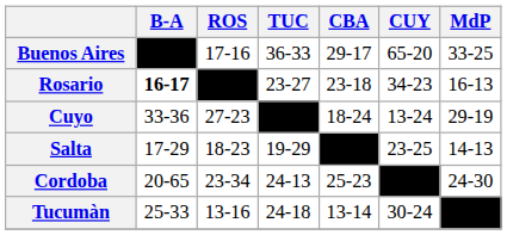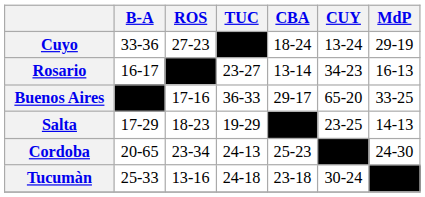 <table align="left" width="350" cellspacing="0" cellpadding="3" style="background-color: #f9f9f9; font-size: 85%; text-align: center" class="wikitable">
 <tr style="background:#00000;">
 <th align="left"> </th>
 <th><a href='#'>B-A</a></th>
 <th><a href='#'>ROS</a></th>
 <th><a href='#'>TUC</a></th>
 <th><a href='#'>CBA</a></th>
 <th><a href='#'>CUY</a></th>
 <th><a href='#'>MdP</a></th>
 </tr>
 <tr ! style="background:#FFFFFF;">
+<th><a href='#'>Cuyo</a></th>
+<td>33-36</td>
+<td>27-23</td>
+<td style="background:#000000">––––</td>
+<td>18-24</td>
+<td>13-24</td>
+<td>29-19</td>
+</tr>
+<tr ! style="background:#FFFFFF;">
+<th><a href='#'>Rosario</a></th>
+<td>16-17</td>
+<td style="background:#000000">––––</td>
+<td>23-27</td>
+<td>13-14</td>
+<td>34-23</td>
+<td>16-13</td>
+</tr>
+<tr ! style="background:#FFFFFF;">
 <th><a href='#'>Buenos Aires</a></th>
 <td style="background:#000000">––––</td>
 <td>17-16</td>
 <td>36-33</td>
 <td>29-17</td>
 <td>65-20</td>
 <td>33-25</td>
-</tr>
-<tr ! style="background:#FFFFFF;">
-<th><a href='#'>Rosario</a></th>
-<td><strong>16-17</strong></td>
-<td style="background:#000000">––––</td>
-<td>23-27</td>
-<td>23-18</td>
-<td>34-23</td>
-<td>16-13</td>
-</tr>
-<tr ! style="background:#FFFFFF;">
-<th><a href='#'>Cuyo</a></th>
-<td>33-36</td>
-<td>27-23</td>
-<td style="background:#000000">––––</td>
-<td>18-24</td>
-<td>13-24</td>
-<td>29-19</td>
 </tr>
 <tr ! style="background:#FFFFFF;">
 <th><a href='#'>Salta</a></th>
 <td>17-29</td>
 <td>18-23</td>
 <td>19-29</td>
 <td style="background:#000000">––––</td>
 <td>23-25</td>
 <td>14-13</td>
 </tr>
 <tr ! style="background:#FFFFFF;">
 <th><a href='#'>Cordoba</a></th>
 <td>20-65</td>
 <td>23-34</td>
 <td>24-13</td>
 <td>25-23</td>
 <td style="background:#000000">––––</td>
 <td>24-30</td>
 </tr>
 <tr ! style="background:#FFFFFF;">
 <th><a href='#'>Tucumàn</a></th>
 <td>25-33</td>
 <td>13-16</td>
 <td>24-18</td>
-<td>13-14</td>
+<td>23-18</td>
 <td>30-24</td>
 <td style="background:#000000">––––</td>
 </tr>
 <tr>
 </tr>
 </table>
